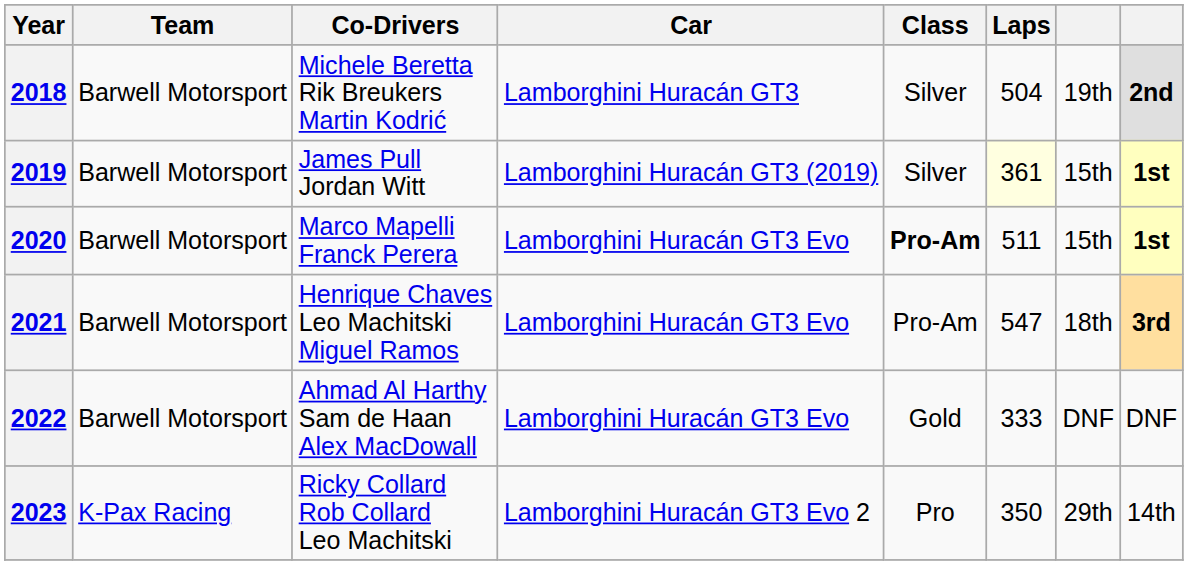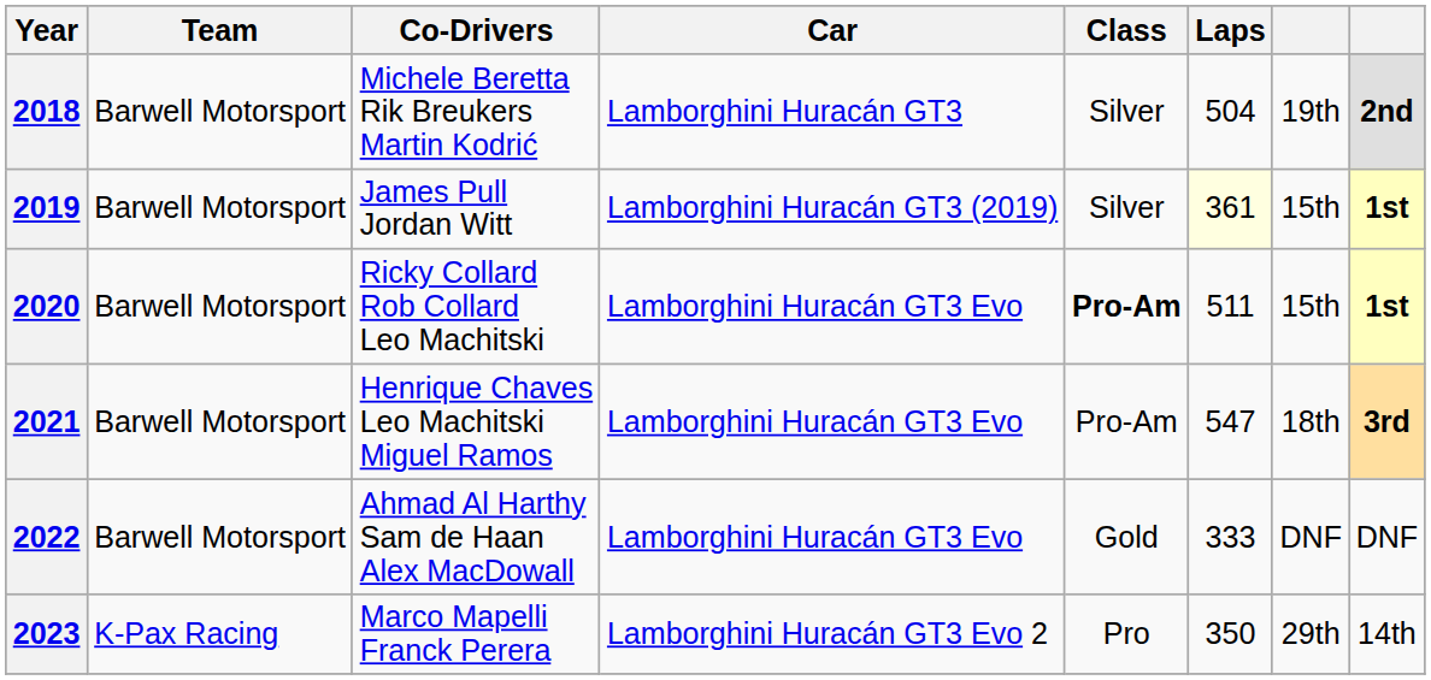 <table class="wikitable" style="text-align:center; font-size:90%">
 <tr>
 <th>Year</th>
 <th>Team</th>
 <th>Co-Drivers</th>
 <th>Car</th>
 <th>Class</th>
 <th>Laps</th>
 <th></th>
 <th></th>
 </tr>
 <tr>
 <th><a href='#'>2018</a></th>
 <td align="left" nowrap> Barwell Motorsport</td>
 <td align="left" nowrap> <a href='#'>Michele Beretta</a><br> Rik Breukers<br> <a href='#'>Martin Kodrić</a></td>
 <td align="left" nowrap><a href='#'>Lamborghini Huracán GT3</a></td>
 <td>Silver</td>
 <td>504</td>
 <td>19th</td>
 <td style="background:#DFDFDF;"><strong>2nd</strong></td>
 </tr>
 <tr>
 <th><a href='#'>2019</a></th>
 <td align="left" nowrap> Barwell Motorsport</td>
 <td align="left" nowrap> <a href='#'>James Pull</a><br> Jordan Witt</td>
 <td align="left" nowrap><a href='#'>Lamborghini Huracán GT3 (2019)</a></td>
 <td>Silver</td>
 <td style="background: lightyellow;">361</td>
 <td>15th</td>
 <td style="background:#FFFFBF;"><strong>1st</strong></td>
 </tr>
 <tr>
 <th><a href='#'>2020</a></th>
 <td align="left" nowrap> Barwell Motorsport</td>
-<td align="left" nowrap> <a href='#'>Marco Mapelli</a><br> <a href='#'>Franck Perera</a></td>
+<td align="left" nowrap> <a href='#'>Ricky Collard</a><br> <a href='#'>Rob Collard</a><br> Leo Machitski</td>
 <td align="left" nowrap><a href='#'>Lamborghini Huracán GT3 Evo</a></td>
 <td><strong>Pro-Am</strong></td>
 <td>511</td>
 <td>15th</td>
 <td style="background:#FFFFBF;"><strong>1st</strong></td>
 </tr>
 <tr>
 <th><a href='#'>2021</a></th>
 <td align="left" nowrap> Barwell Motorsport</td>
 <td align="left" nowrap> <a href='#'>Henrique Chaves</a><br> Leo Machitski<br> <a href='#'>Miguel Ramos</a></td>
 <td align="left" nowrap><a href='#'>Lamborghini Huracán GT3 Evo</a></td>
 <td>Pro-Am</td>
 <td>547</td>
 <td>18th</td>
 <td style="background:#FFDF9F;"><strong>3rd</strong></td>
 </tr>
 <tr>
 <th><a href='#'>2022</a></th>
 <td align="left" nowrap> Barwell Motorsport</td>
 <td align="left" nowrap> <a href='#'>Ahmad Al Harthy</a><br> Sam de Haan<br> <a href='#'>Alex MacDowall</a></td>
 <td align="left" nowrap><a href='#'>Lamborghini Huracán GT3 Evo</a></td>
 <td>Gold</td>
 <td>333</td>
 <td>DNF</td>
 <td>DNF</td>
 </tr>
 <tr>
 <th><a href='#'>2023</a></th>
 <td align="left" nowrap> <a href='#'>K-Pax Racing</a></td>
-<td align="left" nowrap> <a href='#'>Ricky Collard</a><br> <a href='#'>Rob Collard</a><br> Leo Machitski</td>
+<td align="left" nowrap> <a href='#'>Marco Mapelli</a><br> <a href='#'>Franck Perera</a></td>
 <td align="left" nowrap><a href='#'>Lamborghini Huracán GT3 Evo</a> 2</td>
 <td>Pro</td>
 <td>350</td>
 <td>29th</td>
 <td>14th</td>
 </tr>
 </table>
